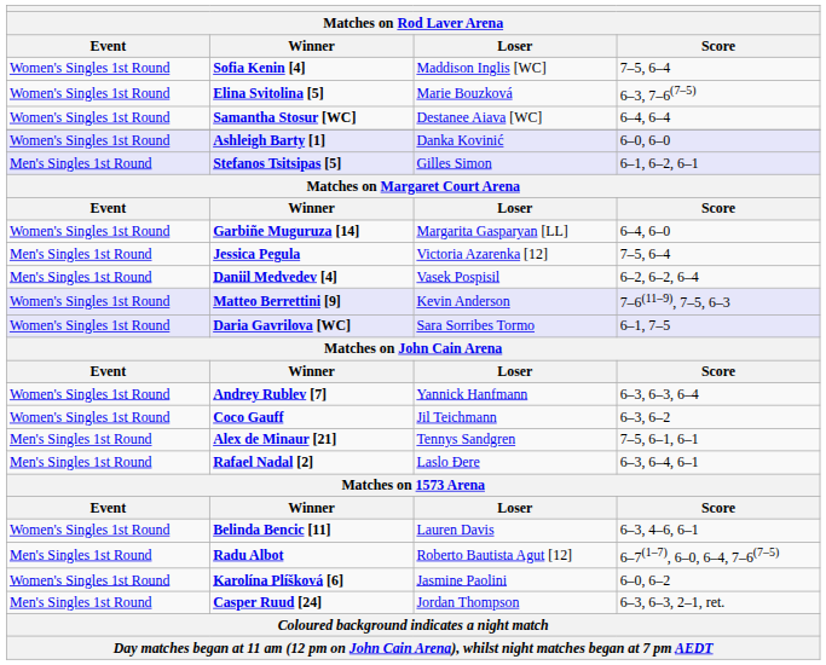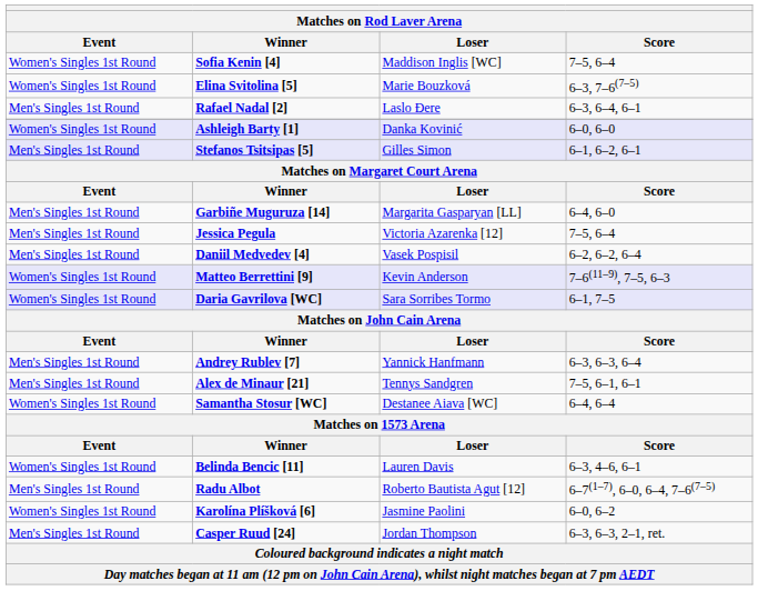 <table class="wikitable collapsible uncollapsed" style="margin:auto;">
 <tr>
 <th colspan=4></th>
 </tr>
 <tr>
 <th colspan=4><strong>Matches on <a href='#'>Rod Laver Arena</a></strong></th>
 </tr>
 <tr>
 <th style="width:220px;">Event</th>
 <th style="width:220px;">Winner</th>
 <th style="width:220px;">Loser</th>
 <th style="width:220px;">Score</th>
 </tr>
 <tr>
 <td><a href='#'>Women's Singles 1st Round</a></td>
 <td> <strong><a href='#'>Sofia Kenin</a> [4]</strong></td>
 <td> <a href='#'>Maddison Inglis</a> [WC]</td>
 <td>7–5, 6–4</td>
 </tr>
 <tr>
 <td><a href='#'>Women's Singles 1st Round</a></td>
 <td> <strong><a href='#'>Elina Svitolina</a> [5]</strong></td>
 <td> <a href='#'>Marie Bouzková</a></td>
 <td>6–3, 7–6<sup>(7–5)</sup></td>
 </tr>
 <tr>
-<td><a href='#'>Women's Singles 1st Round</a></td>
-<td> <strong><a href='#'>Samantha Stosur</a> [WC]</strong></td>
-<td> <a href='#'>Destanee Aiava</a> [WC]</td>
-<td>6–4, 6–4</td>
+<td><a href='#'>Men's Singles 1st Round</a></td>
+<td> <strong><a href='#'>Rafael Nadal</a> [2]</strong></td>
+<td> <a href='#'>Laslo Đere</a></td>
+<td>6–3, 6–4, 6–1</td>
 </tr>
 <tr>
 </tr>
 <tr bgcolor=lavender>
 <td><a href='#'>Women's Singles 1st Round</a></td>
 <td> <strong><a href='#'>Ashleigh Barty</a> [1]</strong></td>
 <td> <a href='#'>Danka Kovinić</a></td>
 <td>6–0, 6–0</td>
 </tr>
 <tr bgcolor=lavender>
 <td><a href='#'>Men's Singles 1st Round</a></td>
 <td> <strong><a href='#'>Stefanos Tsitsipas</a> [5]</strong></td>
 <td> <a href='#'>Gilles Simon</a></td>
 <td>6–1, 6–2, 6–1</td>
 </tr>
 <tr>
 <th colspan=4><strong>Matches on <a href='#'>Margaret Court Arena</a></strong></th>
 </tr>
 <tr>
 <th style="width:220px;">Event</th>
 <th style="width:220px;">Winner</th>
 <th style="width:220px;">Loser</th>
 <th style="width:220px;">Score</th>
 </tr>
 <tr>
-<td><a href='#'>Women's Singles 1st Round</a></td>
+<td><a href='#'>Men's Singles 1st Round</a></td>
 <td> <strong><a href='#'>Garbiñe Muguruza</a> [14]</strong></td>
 <td> <a href='#'>Margarita Gasparyan</a> [LL]</td>
 <td>6–4, 6–0</td>
 </tr>
 <tr>
 <td><a href='#'>Men's Singles 1st Round</a></td>
 <td> <strong><a href='#'>Jessica Pegula</a></strong></td>
 <td> <a href='#'>Victoria Azarenka</a> [12]</td>
 <td>7–5, 6–4</td>
 </tr>
 <tr>
 <td><a href='#'>Men's Singles 1st Round</a></td>
 <td> <strong><a href='#'>Daniil Medvedev</a> [4]</strong></td>
 <td> <a href='#'>Vasek Pospisil</a></td>
 <td>6–2, 6–2, 6–4</td>
 </tr>
 <tr bgcolor=lavender>
 <td><a href='#'>Women's Singles 1st Round</a></td>
 <td> <strong><a href='#'>Matteo Berrettini</a> [9]</strong></td>
 <td> <a href='#'>Kevin Anderson</a></td>
 <td>7–6<sup>(11–9)</sup>, 7–5, 6–3</td>
 </tr>
 <tr bgcolor=lavender>
 <td><a href='#'>Women's Singles 1st Round</a></td>
 <td> <strong><a href='#'>Daria Gavrilova</a> [WC]</strong></td>
 <td> <a href='#'>Sara Sorribes Tormo</a></td>
 <td>6–1, 7–5</td>
 </tr>
 <tr>
 <th colspan=4><strong>Matches on <a href='#'>John Cain Arena</a></strong></th>
 </tr>
 <tr>
 <th style="width:220px;">Event</th>
 <th style="width:220px;">Winner</th>
 <th style="width:220px;">Loser</th>
 <th style="width:220px;">Score</th>
 </tr>
 <tr>
-<td><a href='#'>Women's Singles 1st Round</a></td>
+<td><a href='#'>Men's Singles 1st Round</a></td>
 <td> <strong><a href='#'>Andrey Rublev</a> [7]</strong></td>
 <td> <a href='#'>Yannick Hanfmann</a></td>
 <td>6–3, 6–3, 6–4</td>
-</tr>
-<tr>
-<td><a href='#'>Women's Singles 1st Round</a></td>
-<td> <strong><a href='#'>Coco Gauff</a></strong></td>
-<td> <a href='#'>Jil Teichmann</a></td>
-<td>6–3, 6–2</td>
 </tr>
 <tr>
 <td><a href='#'>Men's Singles 1st Round</a></td>
 <td> <strong><a href='#'>Alex de Minaur</a> [21]</strong></td>
 <td> <a href='#'>Tennys Sandgren</a></td>
 <td>7–5, 6–1, 6–1</td>
 </tr>
 <tr>
-<td><a href='#'>Men's Singles 1st Round</a></td>
-<td> <strong><a href='#'>Rafael Nadal</a> [2]</strong></td>
-<td> <a href='#'>Laslo Đere</a></td>
-<td>6–3, 6–4, 6–1</td>
+<td><a href='#'>Women's Singles 1st Round</a></td>
+<td> <strong><a href='#'>Samantha Stosur</a> [WC]</strong></td>
+<td> <a href='#'>Destanee Aiava</a> [WC]</td>
+<td>6–4, 6–4</td>
 </tr>
 <tr>
 <th colspan=4><strong>Matches on <a href='#'>1573 Arena</a></strong></th>
 </tr>
 <tr>
 <th style="width:220px;">Event</th>
 <th style="width:220px;">Winner</th>
 <th style="width:220px;">Loser</th>
 <th style="width:220px;">Score</th>
 </tr>
 <tr>
 <td><a href='#'>Women's Singles 1st Round</a></td>
 <td> <strong><a href='#'>Belinda Bencic</a> [11]</strong></td>
 <td> <a href='#'>Lauren Davis</a></td>
 <td>6–3, 4–6, 6–1</td>
 </tr>
 <tr>
 <td><a href='#'>Men's Singles 1st Round</a></td>
 <td> <strong><a href='#'>Radu Albot</a></strong></td>
 <td> <a href='#'>Roberto Bautista Agut</a> [12]</td>
 <td>6–7<sup>(1–7)</sup>, 6–0, 6–4, 7–6<sup>(7–5)</sup></td>
 </tr>
 <tr>
 <td><a href='#'>Women's Singles 1st Round</a></td>
 <td> <strong><a href='#'>Karolína Plíšková</a> [6]</strong></td>
 <td> <a href='#'>Jasmine Paolini</a></td>
 <td>6–0, 6–2</td>
 </tr>
 <tr>
 <td><a href='#'>Men's Singles 1st Round</a></td>
 <td> <strong><a href='#'>Casper Ruud</a> [24]</strong></td>
 <td> <a href='#'>Jordan Thompson</a></td>
 <td>6–3, 6–3, 2–1, ret.</td>
 </tr>
 <tr>
 <th colspan=4><em>Coloured background indicates a night match</em></th>
 </tr>
 <tr>
 <th colspan=4><em>Day matches began at 11 am (12 pm on <a href='#'>John Cain Arena</a>), whilst night matches began at 7 pm <a href='#'>AEDT</a></em></th>
 </tr>
 </table>
